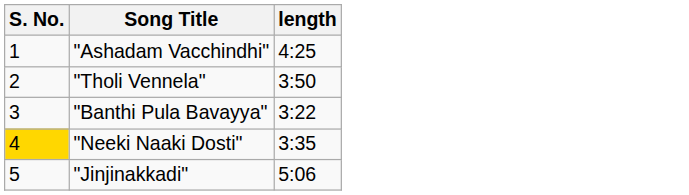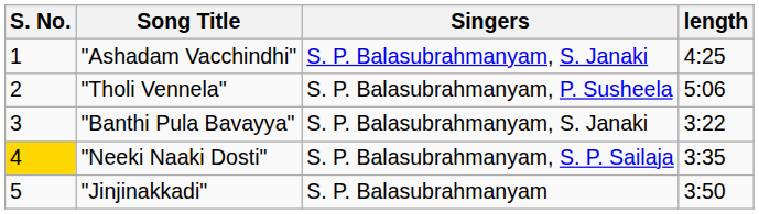 <table class="wikitable">
 <tr>
 <th>S. No.</th>
 <th>Song Title</th>
+<th>Singers</th>
 <th>length</th>
 </tr>
 <tr>
 <td>1</td>
 <td>"Ashadam Vacchindhi"</td>
+<td><a href='#'>S. P. Balasubrahmanyam</a>, <a href='#'>S. Janaki</a></td>
 <td>4:25</td>
 </tr>
 <tr>
 <td>2</td>
 <td>"Tholi Vennela"</td>
-<td>3:50</td>
+<td>S. P. Balasubrahmanyam, <a href='#'>P. Susheela</a></td>
+<td>5:06</td>
 </tr>
 <tr>
 <td>3</td>
 <td>"Banthi Pula Bavayya"</td>
+<td>S. P. Balasubrahmanyam, S. Janaki</td>
 <td>3:22</td>
 </tr>
 <tr>
 <td style="background: gold;">4</td>
 <td>"Neeki Naaki Dosti"</td>
+<td>S. P. Balasubrahmanyam, <a href='#'>S. P. Sailaja</a></td>
 <td>3:35</td>
 </tr>
 <tr>
 <td>5</td>
 <td>"Jinjinakkadi"</td>
-<td>5:06</td>
+<td>S. P. Balasubrahmanyam</td>
+<td>3:50</td>
 </tr>
 </table>
